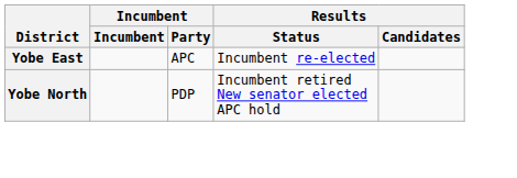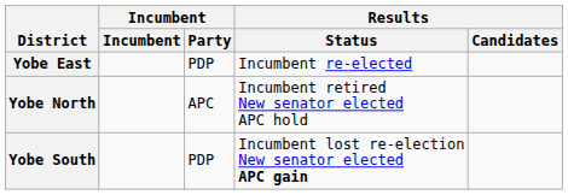 <table class="wikitable sortable">
 <tr valign=bottom>
 <th rowspan=2>District</th>
 <th colspan=2>Incumbent</th>
 <th colspan=2>Results</th>
 </tr>
 <tr valign=bottom>
 <th>Incumbent</th>
 <th>Party</th>
 <th>Status</th>
 <th>Candidates</th>
 </tr>
 <tr>
 <th>Yobe East</th>
 <td></td>
-<td>APC</td>
+<td>PDP</td>
 <td>Incumbent <a href='#'>re-elected</a></td>
 <td nowrap></td>
 </tr>
 <tr>
 <th>Yobe North</th>
 <td></td>
-<td>PDP</td>
+<td>APC</td>
 <td>Incumbent retired<br><a href='#'>New senator elected</a><br>APC hold</td>
 <td nowrap></td>
 </tr>
+<tr>
+<th>Yobe South</th>
+<td></td>
+<td>PDP</td>
+<td>Incumbent lost re-election<br><a href='#'>New senator elected</a><br><strong>APC gain</strong></td>
+<td nowrap></td>
+</tr>
 </table>
